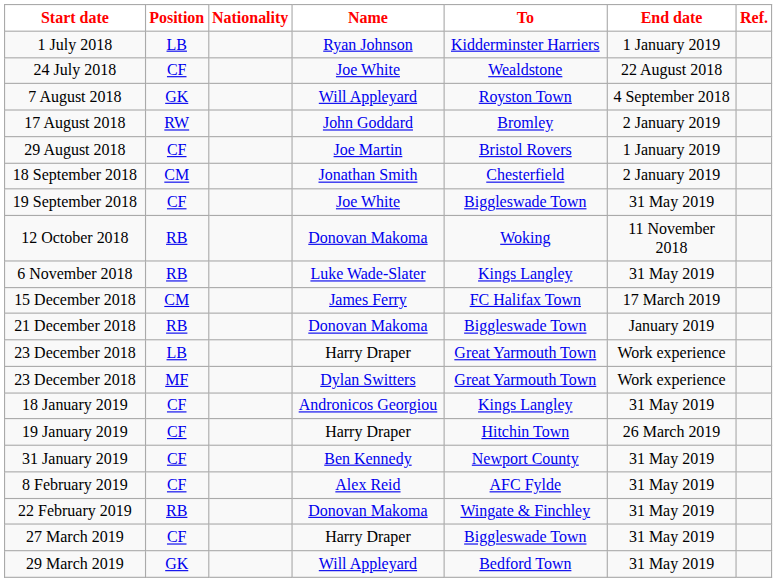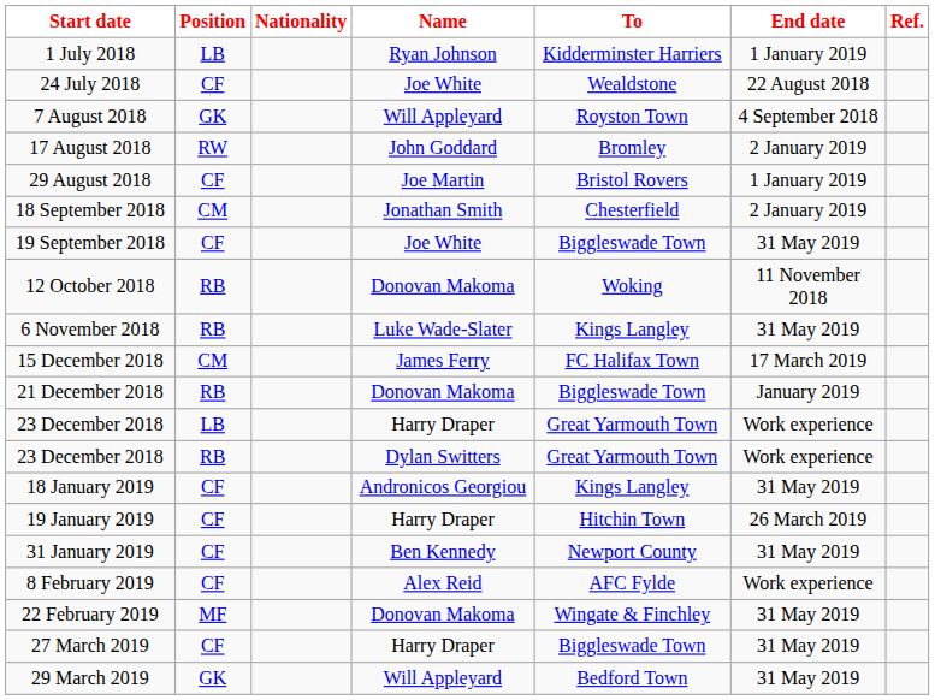 <table class="wikitable"  style="text-align:center; font-size:90%; ">
 <tr>
 <th style="background:#FFFFFF; color:red; width:120px;">Start date</th>
 <th style="background:#FFFFFF; color:red; width:50px;">Position</th>
 <th style="background:#FFFFFF; color:red; width:50px;">Nationality</th>
 <th style="background:#FFFFFF; color:red; width:130px;">Name</th>
 <th style="background:#FFFFFF; color:red; width:140px;">To</th>
 <th style="background:#FFFFFF; color:red; width:110px;">End date</th>
 <th style="background:#FFFFFF; color:red; width:25px;">Ref.</th>
 </tr>
 <tr>
 <td>1 July 2018</td>
 <td><a href='#'>LB</a></td>
 <td></td>
 <td><a href='#'>Ryan Johnson</a></td>
 <td><a href='#'>Kidderminster Harriers</a></td>
 <td>1 January 2019</td>
 <td></td>
 </tr>
 <tr>
 <td>24 July 2018</td>
 <td><a href='#'>CF</a></td>
 <td></td>
 <td><a href='#'>Joe White</a></td>
 <td><a href='#'>Wealdstone</a></td>
 <td>22 August 2018</td>
 <td></td>
 </tr>
 <tr>
 <td>7 August 2018</td>
 <td><a href='#'>GK</a></td>
 <td></td>
 <td><a href='#'>Will Appleyard</a></td>
 <td><a href='#'>Royston Town</a></td>
 <td>4 September 2018</td>
 <td></td>
 </tr>
 <tr>
 <td>17 August 2018</td>
 <td><a href='#'>RW</a></td>
 <td></td>
 <td><a href='#'>John Goddard</a></td>
 <td><a href='#'>Bromley</a></td>
 <td>2 January 2019</td>
 <td></td>
 </tr>
 <tr>
 <td>29 August 2018</td>
 <td><a href='#'>CF</a></td>
 <td></td>
 <td><a href='#'>Joe Martin</a></td>
 <td><a href='#'>Bristol Rovers</a></td>
 <td>1 January 2019</td>
 <td></td>
 </tr>
 <tr>
 <td>18 September 2018</td>
 <td><a href='#'>CM</a></td>
 <td></td>
 <td><a href='#'>Jonathan Smith</a></td>
 <td><a href='#'>Chesterfield</a></td>
 <td>2 January 2019</td>
 <td></td>
 </tr>
 <tr>
 <td>19 September 2018</td>
 <td><a href='#'>CF</a></td>
 <td></td>
 <td><a href='#'>Joe White</a></td>
 <td><a href='#'>Biggleswade Town</a></td>
 <td>31 May 2019</td>
 <td></td>
 </tr>
 <tr>
 <td>12 October 2018</td>
 <td><a href='#'>RB</a></td>
 <td></td>
 <td><a href='#'>Donovan Makoma</a></td>
 <td><a href='#'>Woking</a></td>
 <td>11 November 2018</td>
 <td></td>
 </tr>
 <tr>
 <td>6 November 2018</td>
 <td><a href='#'>RB</a></td>
 <td></td>
 <td><a href='#'>Luke Wade-Slater</a></td>
 <td><a href='#'>Kings Langley</a></td>
 <td>31 May 2019</td>
 <td></td>
 </tr>
 <tr>
 <td>15 December 2018</td>
 <td><a href='#'>CM</a></td>
 <td></td>
 <td><a href='#'>James Ferry</a></td>
 <td><a href='#'>FC Halifax Town</a></td>
 <td>17 March 2019</td>
 <td></td>
 </tr>
 <tr>
 <td>21 December 2018</td>
 <td><a href='#'>RB</a></td>
 <td></td>
 <td><a href='#'>Donovan Makoma</a></td>
 <td><a href='#'>Biggleswade Town</a></td>
 <td>January 2019</td>
 <td></td>
 </tr>
 <tr>
 <td>23 December 2018</td>
 <td><a href='#'>LB</a></td>
 <td></td>
 <td>Harry Draper</td>
 <td><a href='#'>Great Yarmouth Town</a></td>
 <td>Work experience</td>
 <td></td>
 </tr>
 <tr>
 <td>23 December 2018</td>
-<td><a href='#'>MF</a></td>
+<td><a href='#'>RB</a></td>
 <td></td>
 <td><a href='#'>Dylan Switters</a></td>
 <td><a href='#'>Great Yarmouth Town</a></td>
 <td>Work experience</td>
 <td></td>
 </tr>
 <tr>
 <td>18 January 2019</td>
 <td><a href='#'>CF</a></td>
 <td></td>
 <td><a href='#'>Andronicos Georgiou</a></td>
 <td><a href='#'>Kings Langley</a></td>
 <td>31 May 2019</td>
 <td></td>
 </tr>
 <tr>
 <td>19 January 2019</td>
 <td><a href='#'>CF</a></td>
 <td></td>
 <td>Harry Draper</td>
 <td><a href='#'>Hitchin Town</a></td>
 <td>26 March 2019</td>
 <td></td>
 </tr>
 <tr>
 <td>31 January 2019</td>
 <td><a href='#'>CF</a></td>
 <td></td>
 <td><a href='#'>Ben Kennedy</a></td>
 <td> <a href='#'>Newport County</a></td>
 <td>31 May 2019</td>
 <td></td>
 </tr>
 <tr>
 <td>8 February 2019</td>
 <td><a href='#'>CF</a></td>
 <td></td>
 <td><a href='#'>Alex Reid</a></td>
 <td><a href='#'>AFC Fylde</a></td>
-<td>31 May 2019</td>
+<td>Work experience</td>
 <td></td>
 </tr>
 <tr>
 <td>22 February 2019</td>
-<td><a href='#'>RB</a></td>
+<td><a href='#'>MF</a></td>
 <td></td>
 <td><a href='#'>Donovan Makoma</a></td>
 <td><a href='#'>Wingate & Finchley</a></td>
 <td>31 May 2019</td>
 <td></td>
 </tr>
 <tr>
 <td>27 March 2019</td>
 <td><a href='#'>CF</a></td>
 <td></td>
 <td>Harry Draper</td>
 <td><a href='#'>Biggleswade Town</a></td>
 <td>31 May 2019</td>
 <td></td>
 </tr>
 <tr>
 <td>29 March 2019</td>
 <td><a href='#'>GK</a></td>
 <td></td>
 <td><a href='#'>Will Appleyard</a></td>
 <td><a href='#'>Bedford Town</a></td>
 <td>31 May 2019</td>
 <td></td>
 </tr>
 </table>
